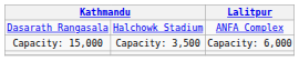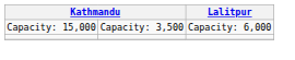 <table class="wikitable" style="text-align:center">
 <tr>
 <th colspan="2"><a href='#'>Kathmandu</a></th>
 <th><a href='#'>Lalitpur</a></th>
-</tr>
-<tr>
-<td><a href='#'>Dasarath Rangasala</a></td>
-<td><a href='#'>Halchowk Stadium</a></td>
-<td><a href='#'>ANFA Complex</a></td>
 </tr>
 <tr>
 <td>Capacity: 15,000</td>
 <td>Capacity: 3,500</td>
 <td>Capacity: 6,000</td>
 </tr>
 <tr>
 <td></td>
 <td></td>
 <td></td>
 </tr>
 <tr>
 </tr>
 </table>
